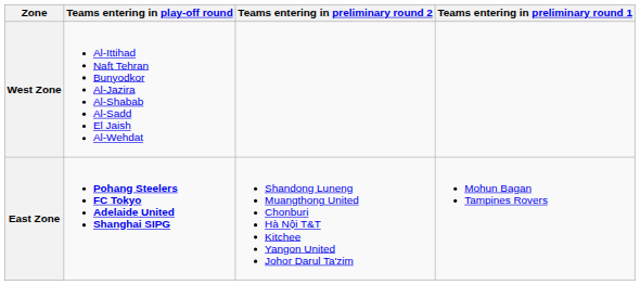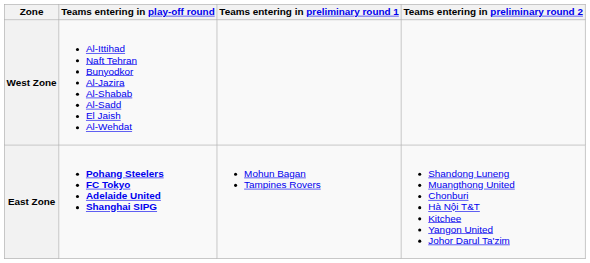 <table class="wikitable">
 <tr>
 <th>Zone</th>
 <th>Teams entering in <a href='#'>play-off round</a></th>
+<th>Teams entering in <a href='#'>preliminary round 1</a></th>
 <th>Teams entering in <a href='#'>preliminary round 2</a></th>
-<th>Teams entering in <a href='#'>preliminary round 1</a></th>
 </tr>
 <tr>
 <th>West Zone</th>
 <td valign=top><br><ul><li> <a href='#'>Al-Ittihad</a></li><li> <a href='#'>Naft Tehran</a></li><li> <a href='#'>Bunyodkor</a></li><li> <a href='#'>Al-Jazira</a></li><li> <a href='#'>Al-Shabab</a></li><li> <a href='#'>Al-Sadd</a></li><li> <a href='#'>El Jaish</a></li><li> <a href='#'>Al-Wehdat</a></li></ul></td>
 <td valign=top></td>
 <td valign=top></td>
 </tr>
 <tr>
 <th>East Zone</th>
 <td valign=top><strong><br><ul><li> <a href='#'>Pohang Steelers</a></li><li> <a href='#'>FC Tokyo</a></li><li> <a href='#'>Adelaide United</a></li><li> <a href='#'>Shanghai SIPG</a></li></ul></strong></td>
+<td valign=top><br><ul><li> <a href='#'>Mohun Bagan</a></li><li> <a href='#'>Tampines Rovers</a></li></ul></td>
 <td valign=top><br><ul><li> <a href='#'>Shandong Luneng</a></li><li> <a href='#'>Muangthong United</a></li><li> <a href='#'>Chonburi</a></li><li> <a href='#'>Hà Nội T&T</a></li><li> <a href='#'>Kitchee</a></li><li> <a href='#'>Yangon United</a></li><li> <a href='#'>Johor Darul Ta'zim</a></li></ul></td>
-<td valign=top><br><ul><li> <a href='#'>Mohun Bagan</a></li><li> <a href='#'>Tampines Rovers</a></li></ul></td>
 </tr>
 </table>
